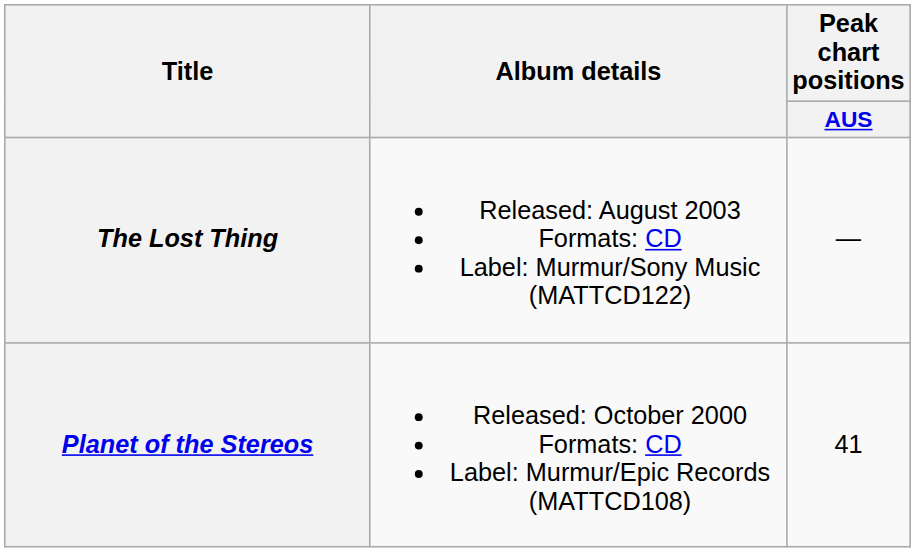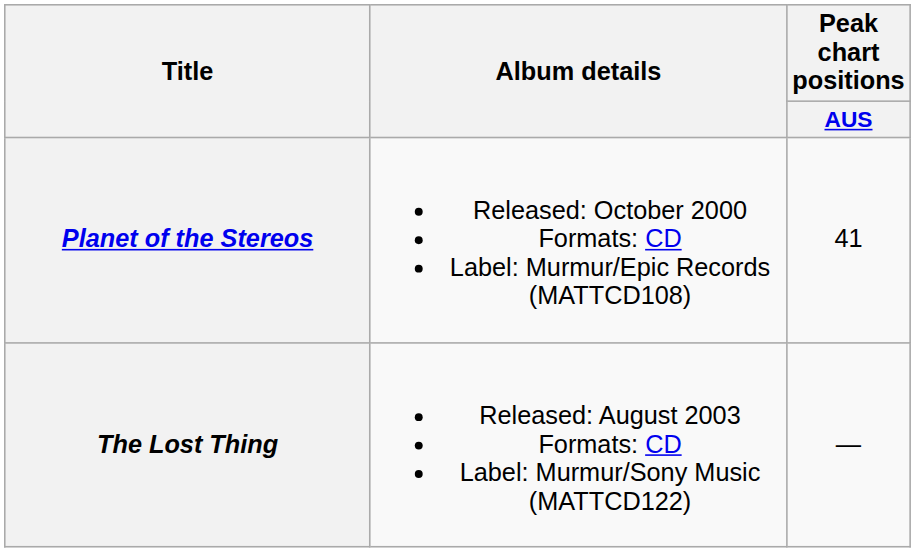 <table class="wikitable plainrowheaders" style="text-align:center;">
 <tr>
 <th scope="col" rowspan="2" style="width:14em;">Title</th>
 <th scope="col" rowspan="2" style="width:16em;">Album details</th>
 <th scope="col" colspan="1">Peak chart positions</th>
 </tr>
 <tr>
 <th scope="col" style="width:3em;font-size:90%;"><a href='#'>AUS</a><br></th>
 </tr>
 <tr>
+<th scope="row"><em><a href='#'>Planet of the Stereos</a></em></th>
+<td><br><ul><li>Released: October 2000</li><li>Formats: <a href='#'>CD</a></li><li>Label: Murmur/Epic Records (MATTCD108)</li></ul></td>
+<td>41</td>
+</tr>
+<tr>
 <th scope="row"><em>The Lost Thing</em></th>
 <td><br><ul><li>Released: August 2003</li><li>Formats: <a href='#'>CD</a></li><li>Label: Murmur/Sony Music (MATTCD122)</li></ul></td>
 <td>—</td>
 </tr>
-<tr>
-<th scope="row"><em><a href='#'>Planet of the Stereos</a></em></th>
-<td><br><ul><li>Released: October 2000</li><li>Formats: <a href='#'>CD</a></li><li>Label: Murmur/Epic Records (MATTCD108)</li></ul></td>
-<td>41</td>
-</tr>
 </table>
